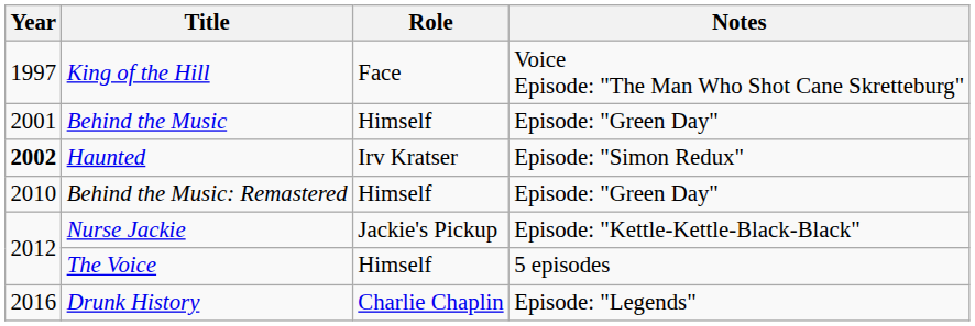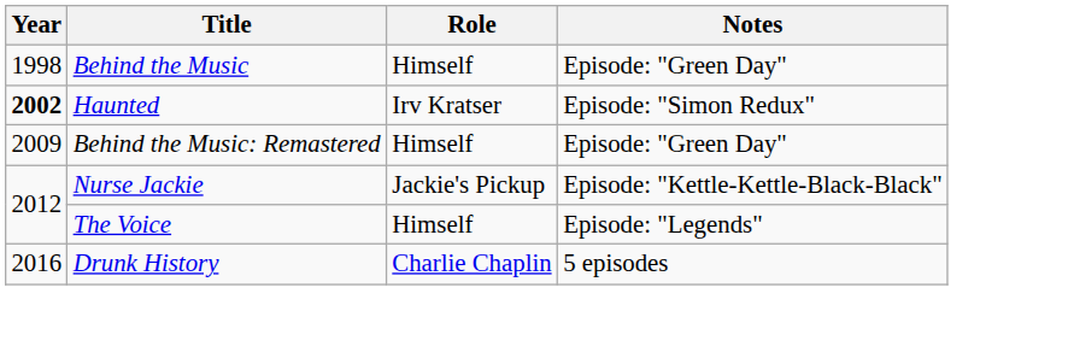 <table class="wikitable sortable">
 <tr>
 <th>Year</th>
 <th>Title</th>
 <th>Role</th>
 <th>Notes</th>
 </tr>
 <tr>
-<td>1997</td>
-<td><em><a href='#'>King of the Hill</a></em></td>
-<td>Face</td>
-<td>Voice<br>Episode: "The Man Who Shot Cane Skretteburg"</td>
-</tr>
-<tr>
-<td>2001</td>
+<td>1998</td>
 <td><em><a href='#'>Behind the Music</a></em></td>
 <td>Himself</td>
 <td>Episode: "Green Day"</td>
 </tr>
 <tr>
 <td><strong>2002</strong></td>
 <td><em><a href='#'>Haunted</a></em></td>
 <td>Irv Kratser</td>
 <td>Episode: "Simon Redux"</td>
 </tr>
 <tr>
-<td>2010</td>
+<td>2009</td>
 <td><em>Behind the Music: Remastered</em></td>
 <td>Himself</td>
 <td>Episode: "Green Day"</td>
 </tr>
 <tr>
 <td rowspan="2">2012</td>
 <td><em><a href='#'>Nurse Jackie</a></em></td>
 <td>Jackie's Pickup</td>
 <td>Episode: "Kettle-Kettle-Black-Black"</td>
 </tr>
 <tr>
 <td><em><a href='#'>The Voice</a></em></td>
 <td>Himself</td>
-<td>5 episodes</td>
+<td>Episode: "Legends"</td>
 </tr>
 <tr>
 <td>2016</td>
 <td><em><a href='#'>Drunk History</a></em></td>
 <td><a href='#'>Charlie Chaplin</a></td>
-<td>Episode: "Legends"</td>
+<td>5 episodes</td>
 </tr>
 </table>
